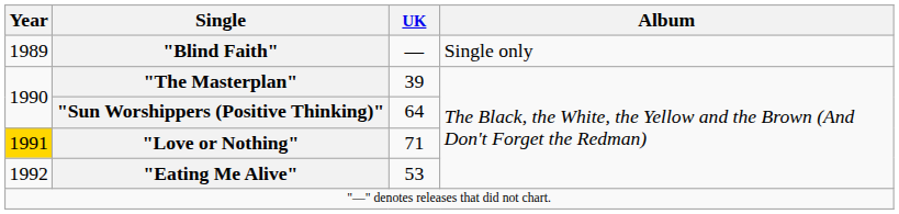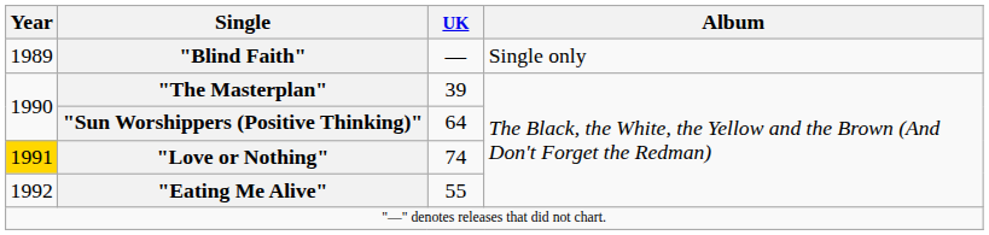 <table class="wikitable plainrowheaders" style="text-align:center;">
 <tr>
 <th>Year</th>
 <th>Single</th>
 <th width="35"><small><a href='#'>UK</a></small><br></th>
 <th style="width:23em;">Album</th>
 </tr>
 <tr>
 <td rowspan="1">1989</td>
 <th scope="row">"Blind Faith"</th>
 <td>—</td>
 <td align="left" rowspan="1">Single only</td>
 </tr>
 <tr>
 <td rowspan="2">1990</td>
 <th scope="row">"The Masterplan"</th>
 <td>39</td>
 <td align="left" rowspan="4"><em>The Black, the White, the Yellow and the Brown (And Don't Forget the Redman)</em></td>
 </tr>
 <tr>
 <th scope="row">"Sun Worshippers (Positive Thinking)"</th>
 <td>64</td>
 </tr>
 <tr>
 <td rowspan="1" style="background: gold;">1991</td>
 <th scope="row">"Love or Nothing"</th>
-<td>71</td>
+<td>74</td>
 </tr>
 <tr>
 <td rowspan="1">1992</td>
 <th scope="row">"Eating Me Alive"</th>
-<td>53</td>
+<td>55</td>
 </tr>
 <tr>
 <td align="center" colspan="4" style="font-size:8pt">"—" denotes releases that did not chart.</td>
 </tr>
 </table>
